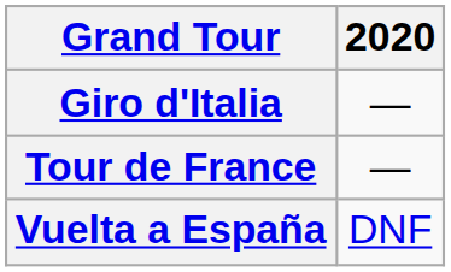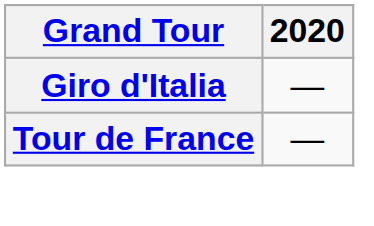 <table class="wikitable plainrowheaders">
 <tr>
 <th scope="col"><a href='#'>Grand Tour</a></th>
 <th scope="col">2020</th>
 </tr>
 <tr style="text-align:center;">
 <th scope="row"> <a href='#'>Giro d'Italia</a></th>
 <td>—</td>
 </tr>
 <tr style="text-align:center;">
 <th scope="row"> <a href='#'>Tour de France</a></th>
 <td>—</td>
 </tr>
-<tr style="text-align:center;">
-<th scope="row"> <a href='#'>Vuelta a España</a></th>
-<td><a href='#'>DNF</a></td>
-</tr>
 </table>
